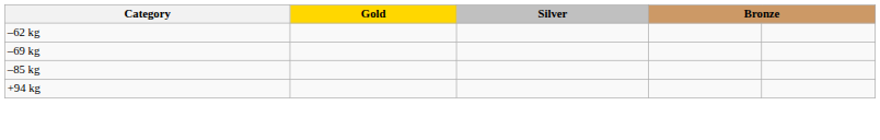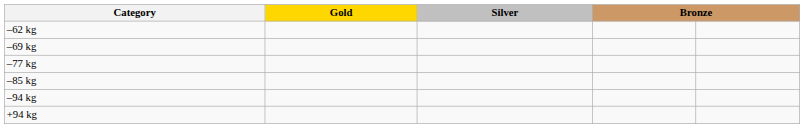 <table class="wikitable" style="width:75%;">
 <tr>
 <th>Category</th>
 <th style="background: gold">Gold</th>
 <th style="background: silver">Silver</th>
 <th style="background:#c96;" colspan="2">Bronze</th>
 </tr>
 <tr>
 <td>–62 kg</td>
 <td></td>
 <td></td>
 <td></td>
 <td></td>
 </tr>
 <tr>
 <td>–69 kg</td>
 <td></td>
 <td></td>
 <td></td>
 <td></td>
 </tr>
 <tr>
+<td>–77 kg</td>
+<td></td>
+<td></td>
+<td></td>
+<td></td>
+</tr>
+<tr>
 <td>–85 kg</td>
+<td></td>
+<td></td>
+<td></td>
+<td></td>
+</tr>
+<tr>
+<td>–94 kg</td>
 <td></td>
 <td></td>
 <td></td>
 <td></td>
 </tr>
 <tr>
 <td>+94 kg</td>
 <td></td>
 <td></td>
 <td></td>
 <td></td>
 </tr>
 </table>
